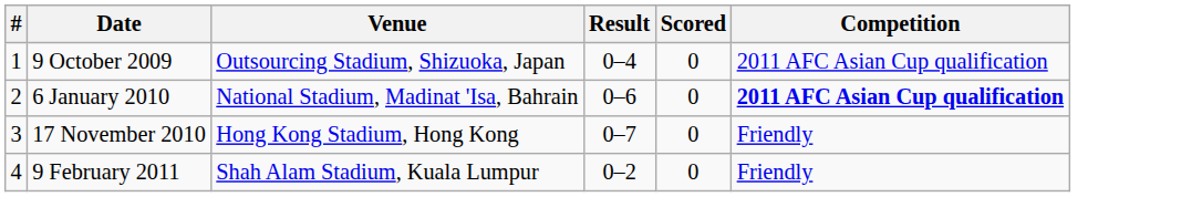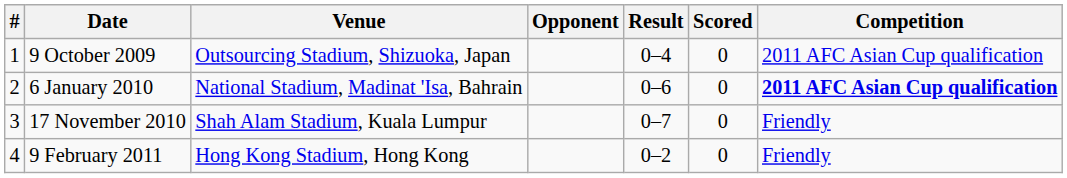 <table class="wikitable" style="font-size:90%; text-align: left;">
 <tr bgcolor="#CCCCCC" align="center">
 <th>#</th>
 <th>Date</th>
 <th>Venue</th>
+<th>Opponent</th>
 <th>Result</th>
 <th>Scored</th>
 <th>Competition</th>
 </tr>
 <tr>
 <td>1</td>
 <td>9 October 2009</td>
 <td><a href='#'>Outsourcing Stadium</a>, <a href='#'>Shizuoka</a>, Japan</td>
+<td></td>
 <td align=center>0–4</td>
 <td align=center>0</td>
 <td><a href='#'>2011 AFC Asian Cup qualification</a></td>
 </tr>
 <tr>
 <td>2</td>
 <td>6 January 2010</td>
 <td><a href='#'>National Stadium</a>, <a href='#'>Madinat 'Isa</a>, Bahrain</td>
+<td></td>
 <td align=center>0–6</td>
 <td align=center>0</td>
 <td><strong><a href='#'>2011 AFC Asian Cup qualification</a></strong></td>
 </tr>
 <tr>
 <td>3</td>
 <td>17 November 2010</td>
-<td><a href='#'>Hong Kong Stadium</a>, Hong Kong</td>
+<td><a href='#'>Shah Alam Stadium</a>, Kuala Lumpur</td>
+<td></td>
 <td align=center>0–7</td>
 <td align=center>0</td>
 <td><a href='#'>Friendly</a></td>
 </tr>
 <tr>
 <td>4</td>
 <td>9 February 2011</td>
-<td><a href='#'>Shah Alam Stadium</a>, Kuala Lumpur</td>
+<td><a href='#'>Hong Kong Stadium</a>, Hong Kong</td>
+<td></td>
 <td align=center>0–2</td>
 <td align=center>0</td>
 <td><a href='#'>Friendly</a></td>
 </tr>
 </table>
